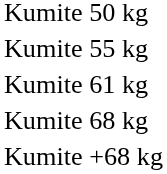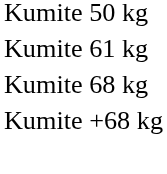 <table>
 <tr>
 <td rowspan=2>Kumite 50 kg</td>
 <td rowspan=2 nowrap></td>
 <td rowspan=2></td>
 <td></td>
 </tr>
 <tr>
 <td></td>
-</tr>
-<tr>
-<td>Kumite 55 kg</td>
-<td></td>
-<td></td>
-<td nowrap></td>
 </tr>
 <tr>
 <td rowspan=2>Kumite 61 kg</td>
 <td rowspan=2></td>
 <td rowspan=2></td>
 <td></td>
 </tr>
 <tr>
 <td></td>
 </tr>
 <tr>
 <td rowspan=2>Kumite 68 kg</td>
 <td rowspan=2></td>
 <td rowspan=2></td>
 <td></td>
 </tr>
 <tr>
 <td></td>
 </tr>
 <tr>
 <td rowspan=2>Kumite +68 kg</td>
 <td rowspan=2></td>
 <td rowspan=2 nowrap></td>
 <td></td>
 </tr>
 <tr>
 <td></td>
 </tr>
 </table>
